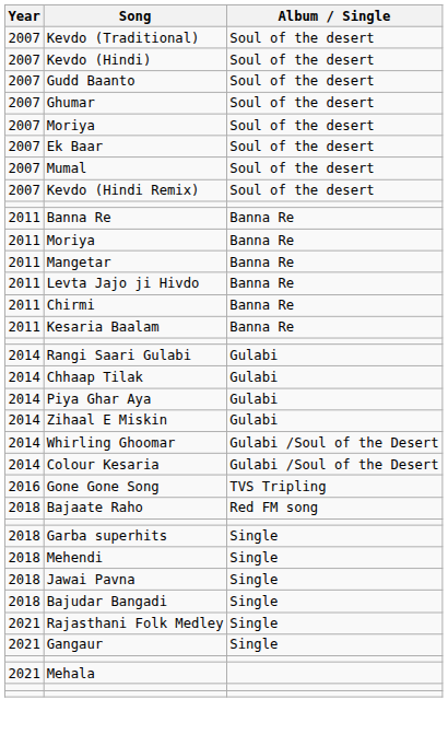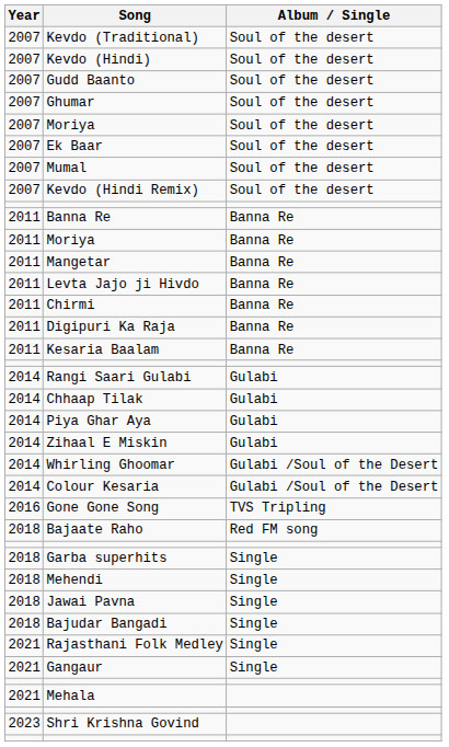 <table class="wikitable sortable">
 <tr>
 <th>Year</th>
 <th>Song</th>
 <th>Album / Single</th>
 </tr>
 <tr>
 <td>2007</td>
 <td>Kevdo (Traditional)</td>
 <td>Soul of the desert</td>
 </tr>
 <tr>
 <td>2007</td>
 <td>Kevdo (Hindi)</td>
 <td>Soul of the desert</td>
 </tr>
 <tr>
 <td>2007</td>
 <td>Gudd Baanto</td>
 <td>Soul of the desert</td>
 </tr>
 <tr>
 <td>2007</td>
 <td>Ghumar</td>
 <td>Soul of the desert</td>
 </tr>
 <tr>
 <td>2007</td>
 <td>Moriya</td>
 <td>Soul of the desert</td>
 </tr>
 <tr>
 <td>2007</td>
 <td>Ek Baar</td>
 <td>Soul of the desert</td>
 </tr>
 <tr>
 <td>2007</td>
 <td>Mumal</td>
 <td>Soul of the desert</td>
 </tr>
 <tr>
 <td>2007</td>
 <td>Kevdo (Hindi Remix)</td>
 <td>Soul of the desert</td>
 </tr>
 <tr>
 <td></td>
 <td></td>
 <td></td>
 </tr>
 <tr>
 <td>2011</td>
 <td>Banna Re</td>
 <td>Banna Re</td>
 </tr>
 <tr>
 <td>2011</td>
 <td>Moriya</td>
 <td>Banna Re</td>
 </tr>
 <tr>
 <td>2011</td>
 <td>Mangetar</td>
 <td>Banna Re</td>
 </tr>
 <tr>
 <td>2011</td>
 <td>Levta Jajo ji Hivdo</td>
 <td>Banna Re</td>
 </tr>
 <tr>
 <td>2011</td>
 <td>Chirmi</td>
+<td>Banna Re</td>
+</tr>
+<tr>
+<td>2011</td>
+<td>Digipuri Ka Raja</td>
 <td>Banna Re</td>
 </tr>
 <tr>
 <td>2011</td>
 <td>Kesaria Baalam</td>
 <td>Banna Re</td>
 </tr>
 <tr>
 <td></td>
 <td></td>
 <td></td>
 </tr>
 <tr>
 <td>2014</td>
 <td>Rangi Saari Gulabi</td>
 <td>Gulabi</td>
 </tr>
 <tr>
 <td>2014</td>
 <td>Chhaap Tilak</td>
 <td>Gulabi</td>
 </tr>
 <tr>
 <td>2014</td>
 <td>Piya Ghar Aya</td>
 <td>Gulabi</td>
 </tr>
 <tr>
 <td>2014</td>
 <td>Zihaal E Miskin</td>
 <td>Gulabi</td>
 </tr>
 <tr>
 <td>2014</td>
 <td>Whirling Ghoomar</td>
 <td>Gulabi /Soul of the Desert</td>
 </tr>
 <tr>
 <td>2014</td>
 <td>Colour Kesaria</td>
 <td>Gulabi /Soul of the Desert</td>
 </tr>
 <tr>
 <td>2016</td>
 <td>Gone Gone Song</td>
 <td>TVS Tripling</td>
 </tr>
 <tr>
 <td>2018</td>
 <td>Bajaate Raho</td>
 <td>Red FM song</td>
 </tr>
 <tr>
 <td></td>
 <td></td>
 <td></td>
 </tr>
 <tr>
 <td>2018</td>
 <td>Garba superhits</td>
 <td>Single</td>
 </tr>
 <tr>
 <td>2018</td>
 <td>Mehendi</td>
 <td>Single</td>
 </tr>
 <tr>
 <td>2018</td>
 <td>Jawai Pavna</td>
 <td>Single</td>
 </tr>
 <tr>
 <td>2018</td>
 <td>Bajudar Bangadi</td>
 <td>Single</td>
 </tr>
 <tr>
 <td>2021</td>
 <td>Rajasthani Folk Medley</td>
 <td>Single</td>
 </tr>
 <tr>
 <td>2021</td>
 <td>Gangaur</td>
 <td>Single</td>
 </tr>
 <tr>
 <td></td>
 <td></td>
 <td></td>
 </tr>
 <tr>
 <td>2021</td>
 <td>Mehala</td>
 <td></td>
 </tr>
 <tr>
 <td></td>
 <td></td>
 <td></td>
 </tr>
 <tr>
+<td>2023</td>
+<td>Shri Krishna Govind</td>
+<td></td>
+</tr>
+<tr>
 <td></td>
 <td></td>
 <td></td>
 </tr>
 </table>
